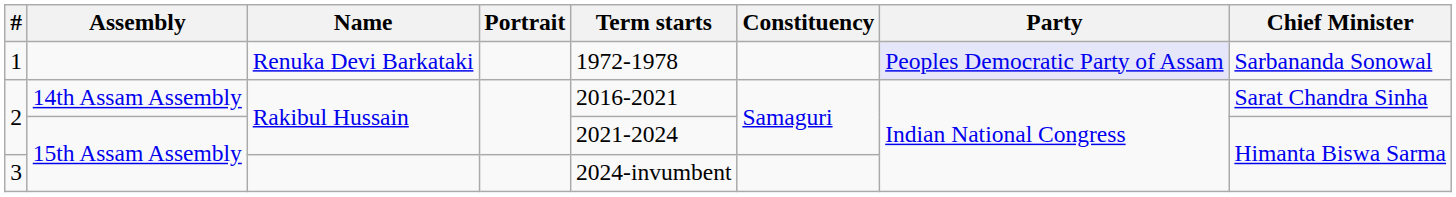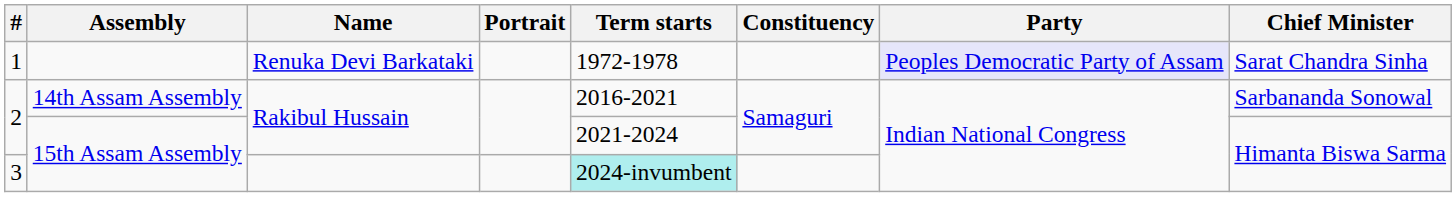 <table class="wikitable">
 <tr>
 <th>#</th>
 <th>Assembly</th>
 <th>Name</th>
 <th>Portrait</th>
 <th>Term starts</th>
 <th>Constituency</th>
 <th>Party</th>
 <th>Chief Minister</th>
 </tr>
 <tr>
 <td>1</td>
 <td></td>
 <td><a href='#'>Renuka Devi Barkataki</a></td>
 <td></td>
 <td>1972-1978</td>
 <td></td>
 <td style="background: lavender;"><a href='#'>Peoples Democratic Party of Assam</a></td>
-<td><a href='#'>Sarbananda Sonowal</a></td>
+<td><a href='#'>Sarat Chandra Sinha</a></td>
 </tr>
 <tr>
 <td rowspan="2">2</td>
 <td><a href='#'>14th Assam Assembly</a></td>
 <td rowspan="2"><a href='#'>Rakibul Hussain</a></td>
 <td rowspan="2"></td>
 <td>2016-2021</td>
 <td rowspan="2"><a href='#'>Samaguri</a></td>
 <td rowspan="3"><a href='#'>Indian National Congress</a></td>
-<td><a href='#'>Sarat Chandra Sinha</a></td>
+<td><a href='#'>Sarbananda Sonowal</a></td>
 </tr>
 <tr>
 <td rowspan="2"><a href='#'>15th Assam Assembly</a></td>
 <td>2021-2024</td>
 <td rowspan="2"><a href='#'>Himanta Biswa Sarma</a></td>
 </tr>
 <tr>
 <td>3</td>
 <td></td>
 <td></td>
-<td>2024-invumbent</td>
+<td style="background: paleturquoise;">2024-invumbent</td>
 <td></td>
 </tr>
 </table>
